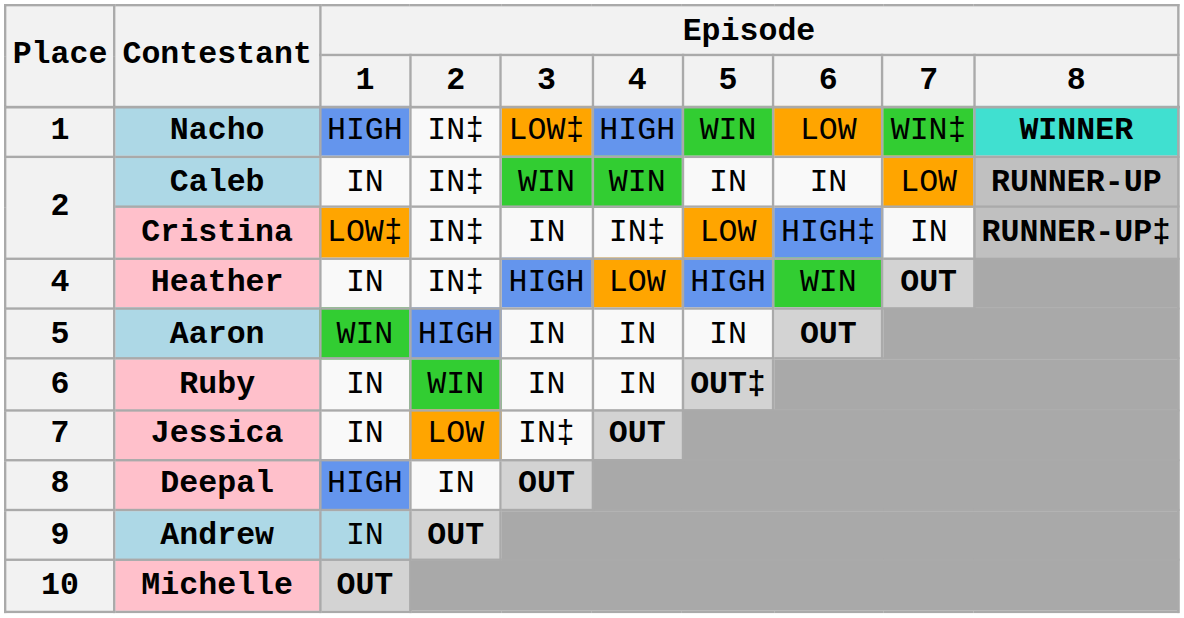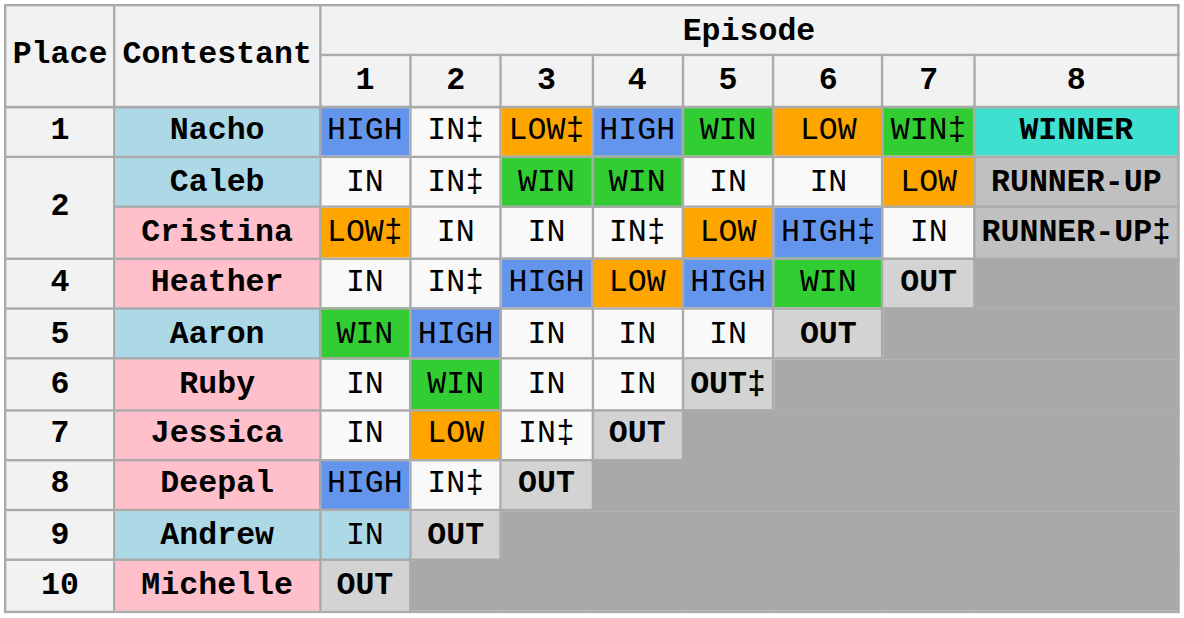 <table class="wikitable" style="text-align: center; font-size: 10pt">
 <tr>
 <th rowspan="2">Place</th>
 <th rowspan="2">Contestant</th>
 <th colspan="18">Episode</th>
 </tr>
 <tr>
 <th>1</th>
 <th>2</th>
 <th>3</th>
 <th>4</th>
 <th>5</th>
 <th>6</th>
 <th>7</th>
 <th>8</th>
 </tr>
 <tr>
 </tr>
 <tr>
 <th>1</th>
 <th style="background:lightblue"><strong>Nacho</strong></th>
 <td style="background:cornflowerblue;">HIGH</td>
 <td>IN‡</td>
 <td style="background:orange;">LOW‡</td>
 <td style="background:cornflowerblue;">HIGH</td>
 <td style="background:limegreen;">WIN</td>
 <td style="background:orange;">LOW</td>
 <td style="background:limegreen;">WIN‡</td>
 <td style="background:turquoise;"><strong>WINNER</strong></td>
 </tr>
 <tr>
 <th rowspan="2">2</th>
 <th style="background:lightblue"><strong>Caleb</strong></th>
 <td>IN</td>
 <td>IN‡</td>
 <td style="background:limegreen;">WIN</td>
 <td style="background:limegreen;">WIN</td>
 <td>IN</td>
 <td>IN</td>
 <td style="background:orange;">LOW</td>
 <td style="background:silver;"><strong>RUNNER-UP</strong></td>
 </tr>
 <tr>
 <th style="background:pink"><strong>Cristina</strong></th>
 <td style="background:orange;">LOW‡</td>
-<td>IN‡</td>
+<td>IN</td>
 <td>IN</td>
 <td>IN‡</td>
 <td style="background:orange;">LOW</td>
 <td style="background:cornflowerblue;">HIGH‡</td>
 <td>IN</td>
 <td style="background:silver;"><strong>RUNNER-UP‡</strong></td>
 </tr>
 <tr>
 <th>4</th>
 <th style="background:pink"><strong>Heather</strong></th>
 <td>IN</td>
 <td>IN‡</td>
 <td style="background:cornflowerblue;">HIGH</td>
 <td style="background:orange;">LOW</td>
 <td style="background:cornflowerblue;">HIGH</td>
 <td style="background:limegreen;">WIN</td>
 <td style="background:lightgrey;"><strong>OUT</strong></td>
 <td style="background:darkgrey;"></td>
 </tr>
 <tr>
 <th>5</th>
 <th style="background:lightblue"><strong>Aaron</strong></th>
 <td style="background:limegreen;">WIN</td>
 <td style="background:cornflowerblue;">HIGH</td>
 <td>IN</td>
 <td>IN</td>
 <td>IN</td>
 <td style="background:lightgrey;"><strong>OUT</strong></td>
 <td colspan=2 style="background:darkgrey;"></td>
 </tr>
 <tr>
 <th>6</th>
 <th style="background:pink"><strong>Ruby</strong></th>
 <td>IN</td>
 <td style="background:limegreen;">WIN</td>
 <td>IN</td>
 <td>IN</td>
 <td style="background:lightgrey;"><strong>OUT‡</strong></td>
 <td colspan=3 style="background:darkgrey;"></td>
 </tr>
 <tr>
 <th>7</th>
 <th style="background:pink"><strong>Jessica</strong></th>
 <td>IN</td>
 <td style="background:orange;">LOW</td>
 <td>IN‡</td>
 <td style="background:lightgrey;"><strong>OUT</strong></td>
 <td colspan=4 style="background:darkgrey;"></td>
 </tr>
 <tr>
 <th>8</th>
 <th style="background:pink"><strong>Deepal</strong></th>
 <td style="background:cornflowerblue;">HIGH</td>
-<td>IN</td>
+<td>IN‡</td>
 <td style="background:lightgrey;"><strong>OUT</strong></td>
 <td colspan=5 style="background:darkgrey;"></td>
 </tr>
 <tr>
 <th>9</th>
 <th style="background:lightblue"><strong>Andrew</strong></th>
 <td style="background: lightblue;">IN</td>
 <td style="background:lightgrey;"><strong>OUT</strong></td>
 <td colspan=6 style="background:darkgrey;"></td>
 </tr>
 <tr>
 <th>10</th>
 <th style="background:pink"><strong>Michelle</strong></th>
 <td style="background:lightgrey;"><strong>OUT</strong></td>
 <td colspan=7 style="background:darkgrey;"></td>
 </tr>
 </table>
